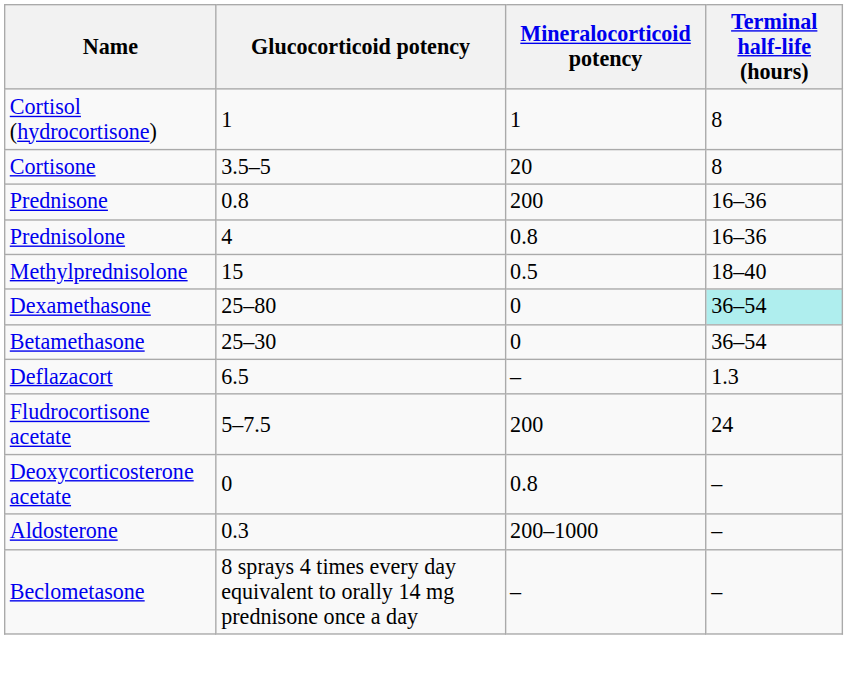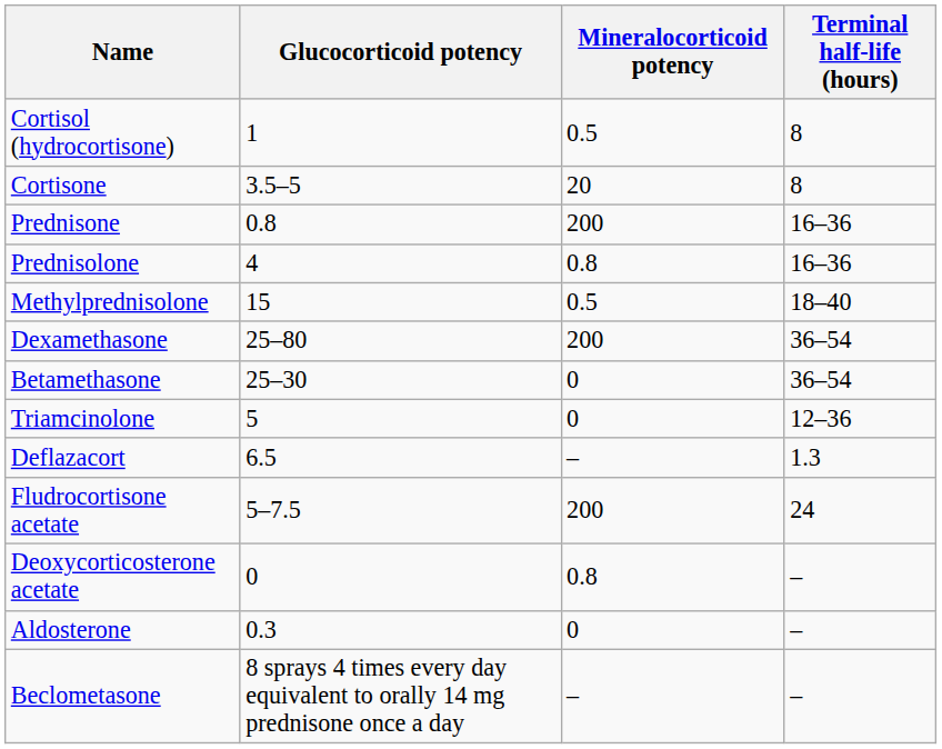 <table class="wikitable">
 <tr>
 <th>Name</th>
 <th>Glucocorticoid potency</th>
 <th><a href='#'>Mineralocorticoid</a> potency</th>
 <th><a href='#'>Terminal half-life</a> (hours)</th>
 </tr>
 <tr>
 <td><a href='#'>Cortisol</a> (<a href='#'>hydrocortisone</a>)</td>
 <td>1</td>
-<td>1</td>
+<td>0.5</td>
 <td>8</td>
 </tr>
 <tr>
 <td><a href='#'>Cortisone</a></td>
 <td>3.5–5</td>
 <td>20</td>
 <td>8</td>
 </tr>
 <tr>
 <td><a href='#'>Prednisone</a></td>
 <td>0.8</td>
 <td>200</td>
 <td>16–36</td>
 </tr>
 <tr>
 <td><a href='#'>Prednisolone</a></td>
 <td>4</td>
 <td>0.8</td>
 <td>16–36</td>
 </tr>
 <tr>
 <td><a href='#'>Methylprednisolone</a></td>
 <td>15</td>
 <td>0.5</td>
 <td>18–40</td>
 </tr>
 <tr>
 <td><a href='#'>Dexamethasone</a></td>
 <td>25–80</td>
-<td>0</td>
-<td style="background: paleturquoise;">36–54</td>
+<td>200</td>
+<td>36–54</td>
 </tr>
 <tr>
 <td><a href='#'>Betamethasone</a></td>
 <td>25–30</td>
 <td>0</td>
 <td>36–54</td>
+</tr>
+<tr>
+<td><a href='#'>Triamcinolone</a></td>
+<td>5</td>
+<td>0</td>
+<td>12–36</td>
 </tr>
 <tr>
 <td><a href='#'>Deflazacort</a></td>
 <td>6.5</td>
 <td>–</td>
 <td>1.3</td>
 </tr>
 <tr>
 <td><a href='#'>Fludrocortisone acetate</a></td>
 <td>5–7.5</td>
 <td>200</td>
 <td>24</td>
 </tr>
 <tr>
 <td><a href='#'>Deoxycorticosterone acetate</a></td>
 <td>0</td>
 <td>0.8</td>
 <td>–</td>
 </tr>
 <tr>
 <td><a href='#'>Aldosterone</a></td>
 <td>0.3</td>
-<td>200–1000</td>
+<td>0</td>
 <td>–</td>
 </tr>
 <tr>
 <td><a href='#'>Beclometasone</a></td>
 <td>8 sprays 4 times every day equivalent to orally 14 mg prednisone once a day</td>
 <td>–</td>
 <td>–</td>
 </tr>
 </table>
